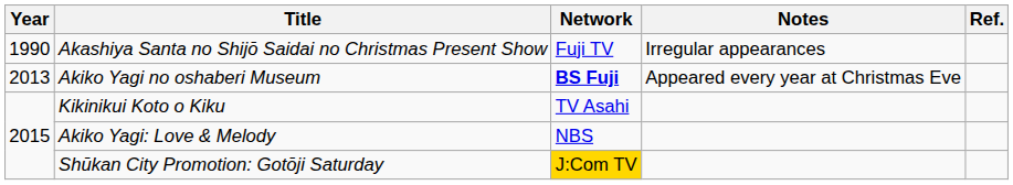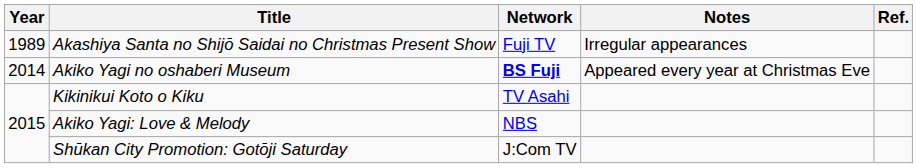 <table class="wikitable">
 <tr>
 <th>Year</th>
 <th>Title</th>
 <th>Network</th>
 <th>Notes</th>
 <th>Ref.</th>
 </tr>
 <tr>
-<td>1990</td>
+<td>1989</td>
 <td><em>Akashiya Santa no Shijō Saidai no Christmas Present Show</em></td>
 <td><a href='#'>Fuji TV</a></td>
 <td>Irregular appearances</td>
 <td></td>
 </tr>
 <tr>
-<td>2013</td>
+<td>2014</td>
 <td><em>Akiko Yagi no oshaberi Museum</em></td>
 <td><strong><a href='#'>BS Fuji</a></strong></td>
 <td>Appeared every year at Christmas Eve</td>
 <td></td>
 </tr>
 <tr>
 <td rowspan="3">2015</td>
 <td><em>Kikinikui Koto o Kiku</em></td>
 <td><a href='#'>TV Asahi</a></td>
 <td></td>
 <td></td>
 </tr>
 <tr>
 <td><em>Akiko Yagi: Love & Melody</em></td>
 <td><a href='#'>NBS</a></td>
 <td></td>
 <td></td>
 </tr>
 <tr>
 <td><em>Shūkan City Promotion: Gotōji Saturday</em></td>
-<td style="background: gold;">J:Com TV</td>
+<td>J:Com TV</td>
 <td></td>
 <td></td>
 </tr>
 </table>
